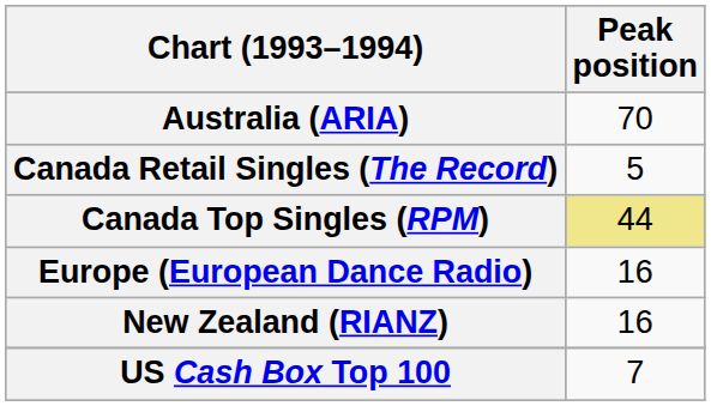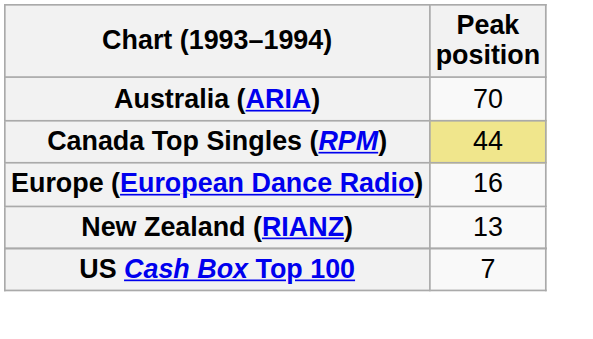 <table class="wikitable sortable plainrowheaders">
 <tr>
 <th scope="col">Chart (1993–1994)</th>
 <th scope="col">Peak<br>position</th>
 </tr>
 <tr>
 <th scope="row">Australia (<a href='#'>ARIA</a>)</th>
 <td align="center">70</td>
-</tr>
-<tr>
-<th scope="row">Canada Retail Singles (<em><a href='#'>The Record</a></em>)</th>
-<td align="center">5</td>
 </tr>
 <tr>
 <th scope="row">Canada Top Singles (<em><a href='#'>RPM</a></em>)</th>
 <td align="center" style="background: khaki;">44</td>
 </tr>
 <tr>
 <th scope="row">Europe (<a href='#'>European Dance Radio</a>)</th>
 <td align="center">16</td>
 </tr>
 <tr>
 <th scope="row">New Zealand (<a href='#'>RIANZ</a>)</th>
-<td align="center">16</td>
+<td align="center">13</td>
 </tr>
 <tr>
 </tr>
 <tr>
 </tr>
 <tr>
 </tr>
 <tr>
 <th scope="row">US <a href='#'><em>Cash Box</em> Top 100</a></th>
 <td align="center">7</td>
 </tr>
 </table>
